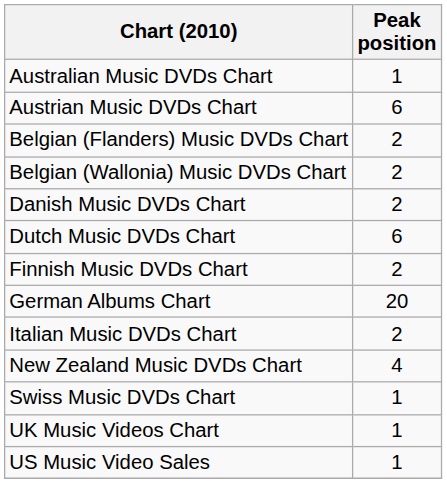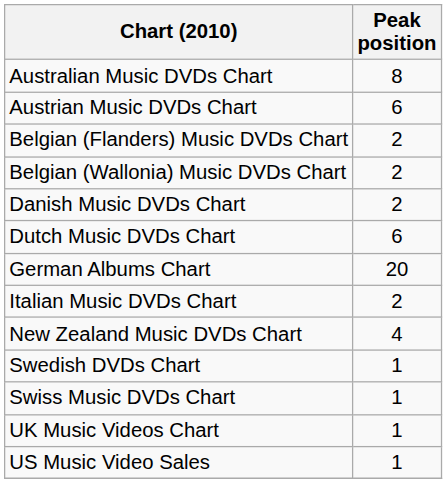 <table class="wikitable plainrowheaders sortable" border="1">
 <tr>
 <th scope="col">Chart (2010)</th>
 <th scope="col">Peak<br>position</th>
 </tr>
 <tr>
 <td>Australian Music DVDs Chart</td>
-<td style="text-align:center;">1</td>
+<td style="text-align:center;">8</td>
 </tr>
 <tr>
 <td>Austrian Music DVDs Chart</td>
 <td style="text-align:center;">6</td>
 </tr>
 <tr>
 <td>Belgian (Flanders) Music DVDs Chart</td>
 <td style="text-align:center;">2</td>
 </tr>
 <tr>
 <td>Belgian (Wallonia) Music DVDs Chart</td>
 <td style="text-align:center;">2</td>
 </tr>
 <tr>
 <td>Danish Music DVDs Chart</td>
 <td style="text-align:center;">2</td>
 </tr>
 <tr>
 <td>Dutch Music DVDs Chart</td>
 <td style="text-align:center;">6</td>
 </tr>
 <tr>
-<td>Finnish Music DVDs Chart</td>
-<td style="text-align:center;">2</td>
-</tr>
-<tr>
 <td>German Albums Chart</td>
 <td style="text-align:center;">20</td>
 </tr>
 <tr>
 <td>Italian Music DVDs Chart</td>
 <td style="text-align:center;">2</td>
 </tr>
 <tr>
 <td>New Zealand Music DVDs Chart</td>
 <td style="text-align:center;">4</td>
+</tr>
+<tr>
+<td>Swedish DVDs Chart</td>
+<td style="text-align:center;">1</td>
 </tr>
 <tr>
 <td>Swiss Music DVDs Chart</td>
 <td style="text-align:center;">1</td>
 </tr>
 <tr>
 <td>UK Music Videos Chart</td>
 <td style="text-align:center;">1</td>
 </tr>
 <tr>
 <td>US Music Video Sales</td>
 <td style="text-align:center;">1</td>
 </tr>
 <tr>
 </tr>
 </table>
